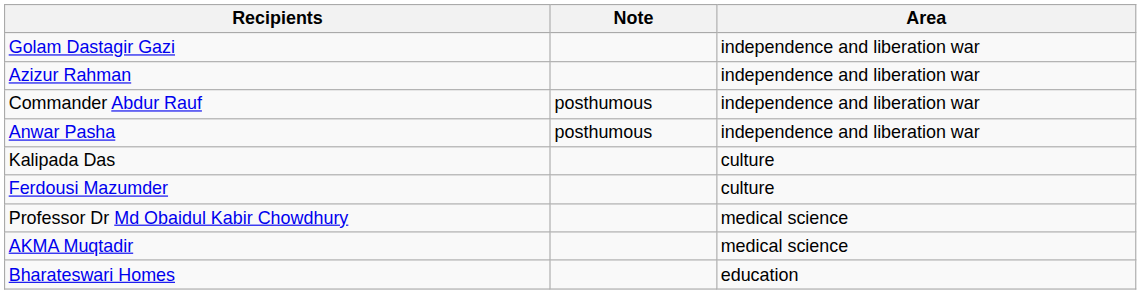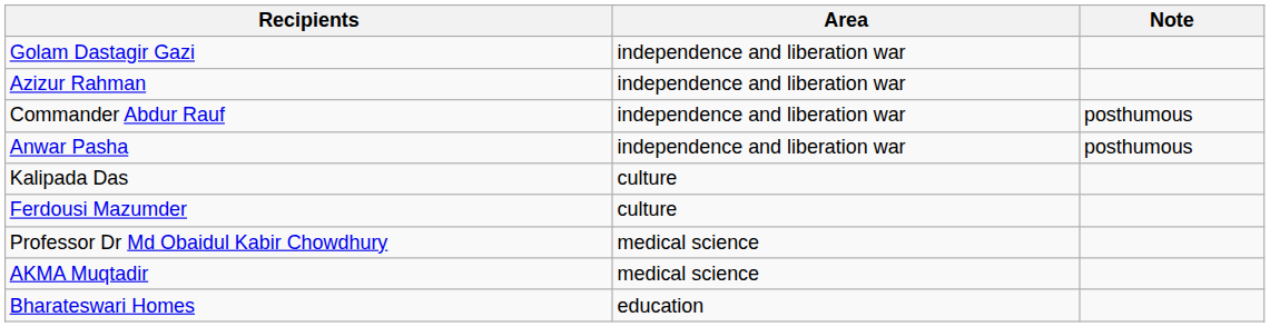 <table class="wikitable" style="width:80%;">
 <tr>
 <th>Recipients</th>
+<th>Area</th>
 <th>Note</th>
-<th>Area</th>
 </tr>
 <tr>
 <td><a href='#'>Golam Dastagir Gazi</a></td>
+<td>independence and liberation war</td>
 <td></td>
-<td>independence and liberation war</td>
 </tr>
 <tr>
 <td><a href='#'>Azizur Rahman</a></td>
+<td>independence and liberation war</td>
 <td></td>
-<td>independence and liberation war</td>
 </tr>
 <tr>
 <td>Commander <a href='#'>Abdur Rauf</a></td>
+<td>independence and liberation war</td>
 <td>posthumous</td>
-<td>independence and liberation war</td>
 </tr>
 <tr>
 <td><a href='#'>Anwar Pasha</a></td>
+<td>independence and liberation war</td>
 <td>posthumous</td>
-<td>independence and liberation war</td>
 </tr>
 <tr>
 <td>Kalipada Das</td>
+<td>culture</td>
 <td></td>
-<td>culture</td>
 </tr>
 <tr>
 <td><a href='#'>Ferdousi Mazumder</a></td>
+<td>culture</td>
 <td></td>
-<td>culture</td>
 </tr>
 <tr>
 <td>Professor Dr <a href='#'>Md Obaidul Kabir Chowdhury</a></td>
+<td>medical science</td>
 <td></td>
-<td>medical science</td>
 </tr>
 <tr>
 <td><a href='#'>AKMA Muqtadir</a></td>
+<td>medical science</td>
 <td></td>
-<td>medical science</td>
 </tr>
 <tr>
 <td><a href='#'>Bharateswari Homes</a></td>
+<td>education</td>
 <td></td>
-<td>education</td>
 </tr>
 </table>
